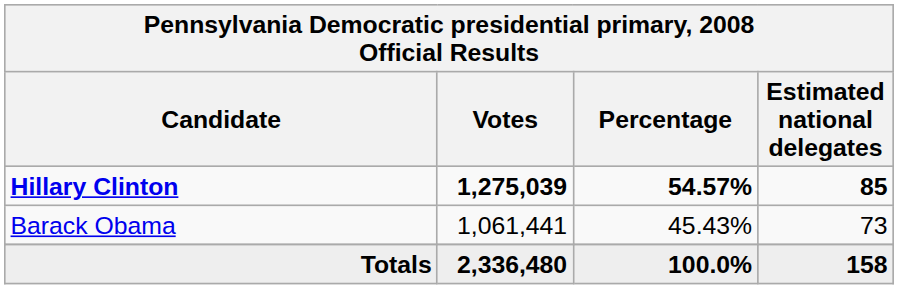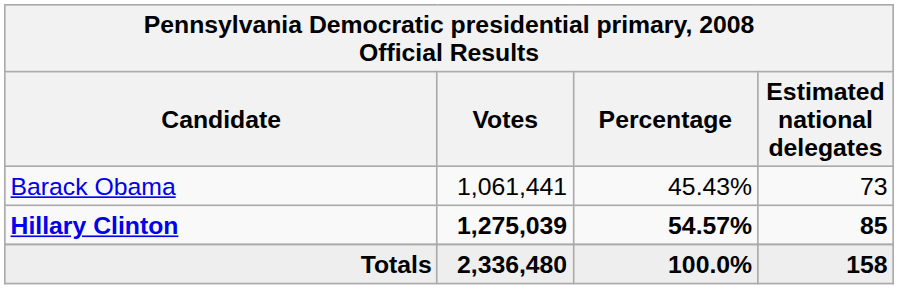 <table class="wikitable" style="margin: 1em 1em 1em 0; font-size: 95%; text-align:right;">
 <tr>
 <th colspan="4">Pennsylvania Democratic presidential primary, 2008<br>Official Results</th>
 </tr>
 <tr>
 <th style="width: 17em">Candidate</th>
 <th style="width: 5em">Votes</th>
 <th style="width: 7em">Percentage</th>
 <th style="width: 5em">Estimated national delegates</th>
 </tr>
 <tr>
+<td align="left"><a href='#'>Barack Obama</a></td>
+<td>1,061,441</td>
+<td>45.43%</td>
+<td>73</td>
+</tr>
+<tr>
 <td align="left"><strong><a href='#'>Hillary Clinton</a></strong></td>
 <td><strong>1,275,039</strong></td>
 <td><strong>54.57%</strong></td>
 <td><strong>85</strong></td>
-</tr>
-<tr>
-<td align="left"><a href='#'>Barack Obama</a></td>
-<td>1,061,441</td>
-<td>45.43%</td>
-<td>73</td>
 </tr>
 <tr>
 </tr>
 <tr bgcolor="#EEEEEE" style="margin-right:0.5em">
 <td><strong>Totals</strong></td>
 <td><strong>2,336,480</strong></td>
 <td><strong>100.0%</strong></td>
 <td><strong>158</strong></td>
 </tr>
 </table>
